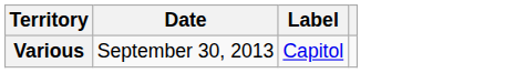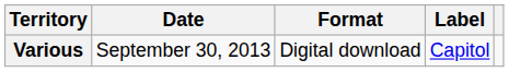 <table class="wikitable plainrowheaders">
 <tr>
 <th scope="col">Territory</th>
 <th scope="col">Date</th>
+<th scope="col">Format</th>
 <th scope="col">Label</th>
 <th scope="col"></th>
 </tr>
 <tr>
 <th scope="row">Various</th>
 <td>September 30, 2013</td>
+<td>Digital download</td>
 <td><a href='#'>Capitol</a></td>
 <td style="text-align:center;"></td>
 </tr>
 </table>
